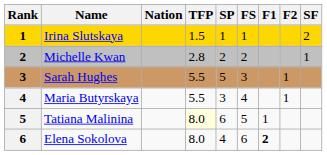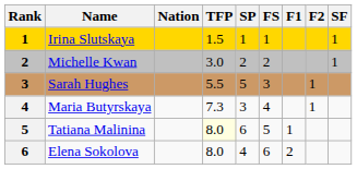 <table class="wikitable">
 <tr>
 <th>Rank</th>
 <th>Name</th>
 <th>Nation</th>
 <th>TFP</th>
 <th>SP</th>
 <th>FS</th>
 <th>F1</th>
 <th>F2</th>
 <th>SF</th>
 </tr>
 <tr bgcolor="gold">
 <td align="center"><strong>1</strong></td>
 <td><a href='#'>Irina Slutskaya</a></td>
 <td></td>
 <td>1.5</td>
 <td>1</td>
 <td>1</td>
 <td></td>
 <td></td>
-<td>2</td>
+<td>1</td>
 </tr>
 <tr bgcolor="silver">
 <td align="center"><strong>2</strong></td>
 <td><a href='#'>Michelle Kwan</a></td>
 <td></td>
-<td>2.8</td>
+<td>3.0</td>
 <td>2</td>
 <td>2</td>
 <td></td>
 <td></td>
 <td>1</td>
 </tr>
 <tr bgcolor="cc9966">
 <td align="center"><strong>3</strong></td>
 <td><a href='#'>Sarah Hughes</a></td>
 <td></td>
 <td>5.5</td>
 <td>5</td>
 <td>3</td>
 <td></td>
 <td>1</td>
 <td></td>
 </tr>
 <tr>
 <th>4</th>
 <td><a href='#'>Maria Butyrskaya</a></td>
 <td></td>
-<td>5.5</td>
+<td>7.3</td>
 <td>3</td>
 <td>4</td>
 <td></td>
 <td>1</td>
 <td></td>
 </tr>
 <tr>
 <th>5</th>
 <td><a href='#'>Tatiana Malinina</a></td>
 <td></td>
 <td style="background: lightyellow;">8.0</td>
 <td>6</td>
 <td>5</td>
 <td>1</td>
 <td></td>
 <td></td>
 </tr>
 <tr>
 <th>6</th>
 <td><a href='#'>Elena Sokolova</a></td>
 <td></td>
 <td>8.0</td>
 <td>4</td>
 <td>6</td>
-<td><strong>2</strong></td>
+<td>2</td>
 <td></td>
 <td></td>
 </tr>
 </table>
